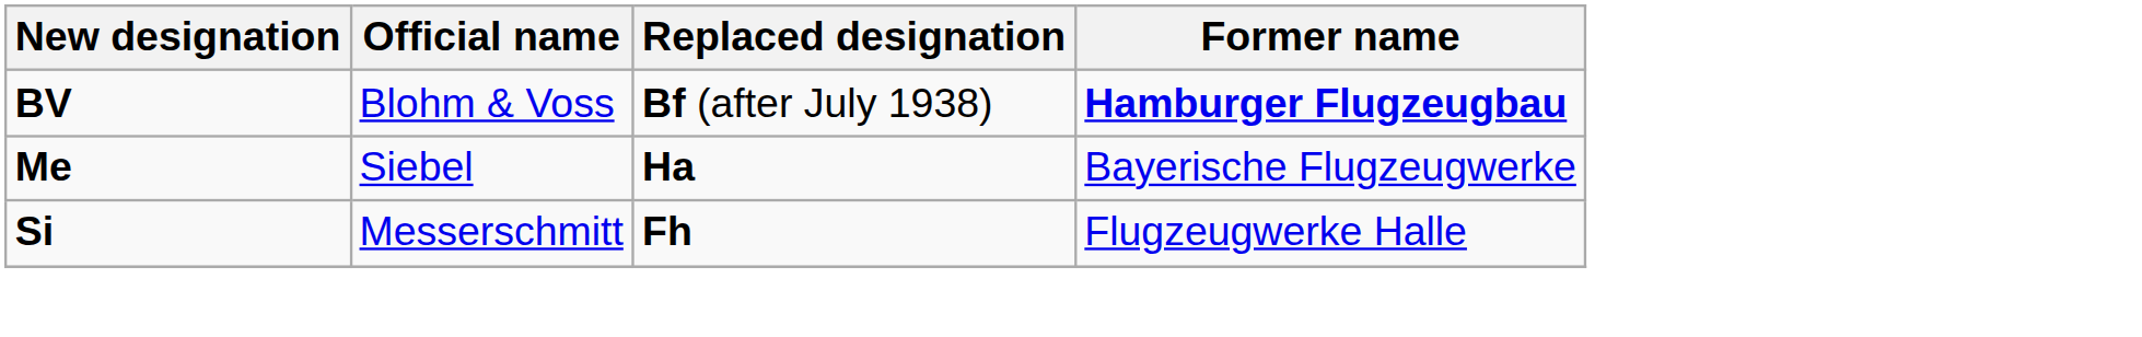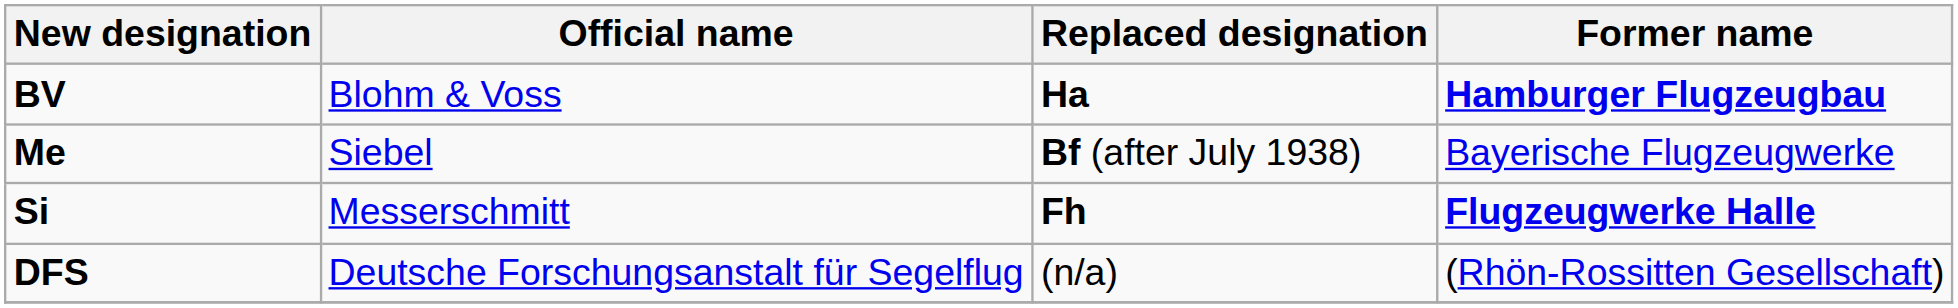 <table class="wikitable">
 <tr>
 <th>New designation</th>
 <th>Official name</th>
 <th>Replaced designation</th>
 <th>Former name</th>
 </tr>
 <tr>
 <td><strong>BV</strong></td>
 <td><a href='#'>Blohm & Voss</a></td>
-<td><strong>Bf</strong> (after July 1938)</td>
+<td><strong>Ha</strong></td>
 <td><strong><a href='#'>Hamburger Flugzeugbau</a></strong></td>
 </tr>
 <tr>
 <td><strong>Me</strong></td>
 <td><a href='#'>Siebel</a></td>
-<td><strong>Ha</strong></td>
+<td><strong>Bf</strong> (after July 1938)</td>
 <td><a href='#'>Bayerische Flugzeugwerke</a></td>
 </tr>
 <tr>
 <td><strong>Si</strong></td>
 <td><a href='#'>Messerschmitt</a></td>
 <td><strong>Fh</strong></td>
-<td><a href='#'>Flugzeugwerke Halle</a></td>
+<td><strong><a href='#'>Flugzeugwerke Halle</a></strong></td>
+</tr>
+<tr>
+<td><strong>DFS</strong></td>
+<td><a href='#'>Deutsche Forschungsanstalt für Segelflug</a></td>
+<td>(n/a)</td>
+<td>(<a href='#'>Rhön-Rossitten Gesellschaft</a>)</td>
 </tr>
 <tr>
 </tr>
 </table>
